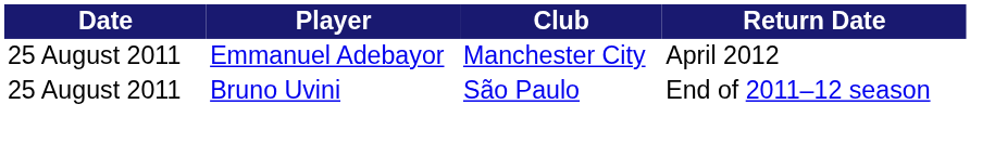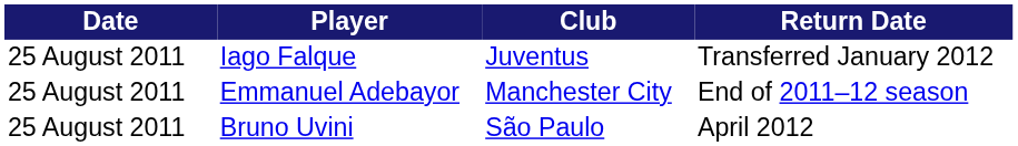 <table border="0" cellspacing="0" cellpadding="2">
 <tr style="background:#191970; color:white">
 <th width=20%>Date</th>
 <th width=25%>Player</th>
 <th width=20%>Club</th>
 <th width=30%>Return Date</th>
 </tr>
 <tr>
 </tr>
 <tr>
 <td>25 August 2011</td>
+<td> <a href='#'>Iago Falque</a></td>
+<td><a href='#'>Juventus</a></td>
+<td>Transferred January 2012</td>
+</tr>
+<tr>
+<td>25 August 2011</td>
 <td> <a href='#'>Emmanuel Adebayor</a></td>
 <td><a href='#'>Manchester City</a></td>
-<td>April 2012</td>
+<td>End of <a href='#'>2011–12 season</a></td>
 </tr>
 <tr>
 <td>25 August 2011</td>
 <td> <a href='#'>Bruno Uvini</a></td>
 <td><a href='#'>São Paulo</a></td>
-<td>End of <a href='#'>2011–12 season</a></td>
+<td>April 2012</td>
 </tr>
 </table>
